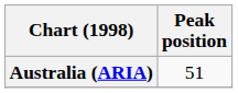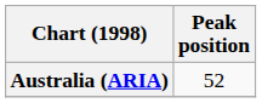 <table class="wikitable sortable plainrowheaders">
 <tr>
 <th scope="col">Chart (1998)</th>
 <th scope="col">Peak<br>position</th>
 </tr>
 <tr>
 <th scope="row">Australia (<a href='#'>ARIA</a>)</th>
-<td align="center">51</td>
+<td align="center">52</td>
 </tr>
 <tr>
 </tr>
 <tr>
 </tr>
 <tr>
 </tr>
 <tr>
 </tr>
 <tr>
 </tr>
 <tr>
 </tr>
 <tr>
 </tr>
 <tr>
 </tr>
 <tr>
 </tr>
 <tr>
 </tr>
 <tr>
 </tr>
 </table>
